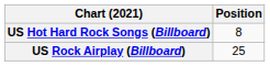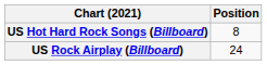 <table class="wikitable sortable plainrowheaders" style="text-align:center">
 <tr>
 <th scope="col">Chart (2021)</th>
 <th scope="col">Position</th>
 </tr>
 <tr>
 <th scope="row">US <a href='#'>Hot Hard Rock Songs</a> (<em><a href='#'>Billboard</a></em>)</th>
 <td>8</td>
 </tr>
 <tr>
 <th scope="row">US <a href='#'>Rock Airplay</a> (<em><a href='#'>Billboard</a></em>)</th>
-<td>25</td>
+<td>24</td>
 </tr>
 </table>
